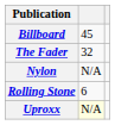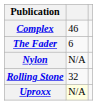 <table class="wikitable sortable plainrowheaders">
 <tr>
 <th scope="col">Publication</th>
 <th scope="col"></th>
 <th scope="col"></th>
 </tr>
 <tr>
-<th scope="row"><em><a href='#'>Billboard</a></em></th>
-<td>45</td>
+<th scope="row"><em><a href='#'>Complex</a></em></th>
+<td>46</td>
 <td></td>
 </tr>
 <tr>
 <th scope="row"><em><a href='#'>The Fader</a></em></th>
-<td>32</td>
+<td>6</td>
 <td></td>
 </tr>
 <tr>
 <th scope="row"><em><a href='#'>Nylon</a></em></th>
 <td>N/A</td>
 <td></td>
 </tr>
 <tr>
 <th scope="row"><em><a href='#'>Rolling Stone</a></em></th>
-<td>6</td>
+<td>32</td>
 <td></td>
 </tr>
 <tr>
 <th scope="row"><em><a href='#'>Uproxx</a></em></th>
 <td style="background: lightyellow;">N/A</td>
 <td></td>
 </tr>
 </table>
